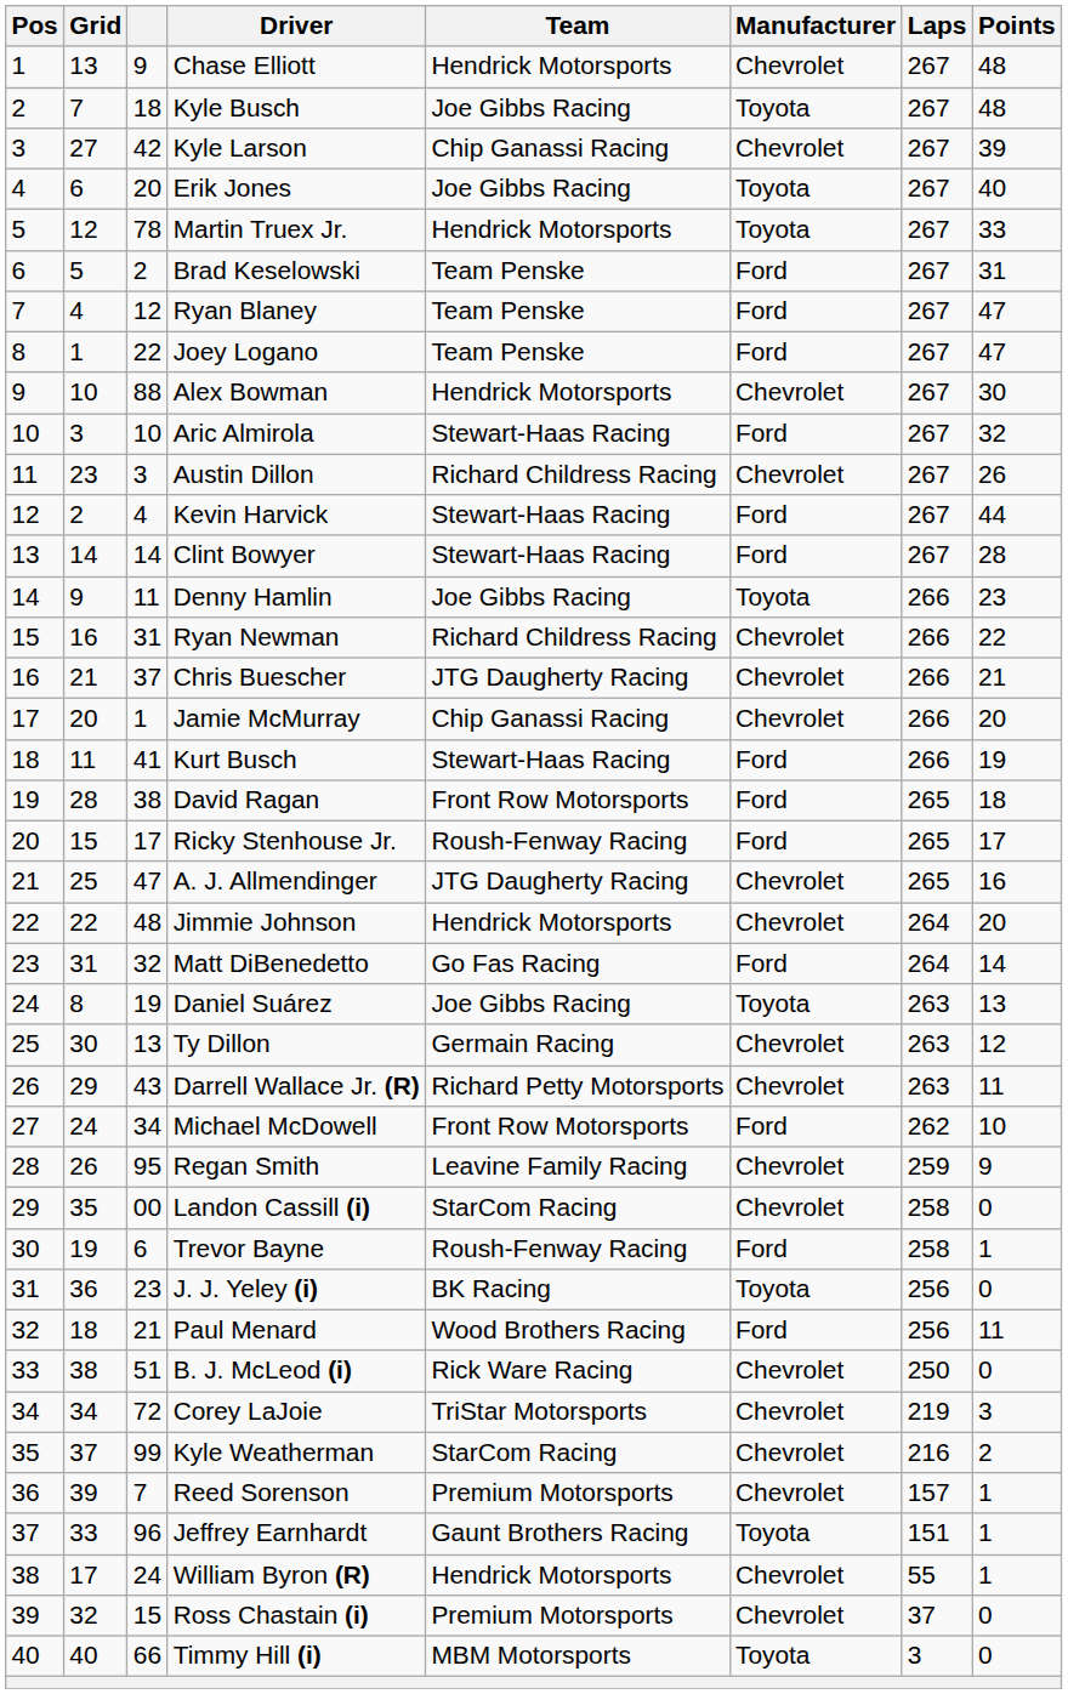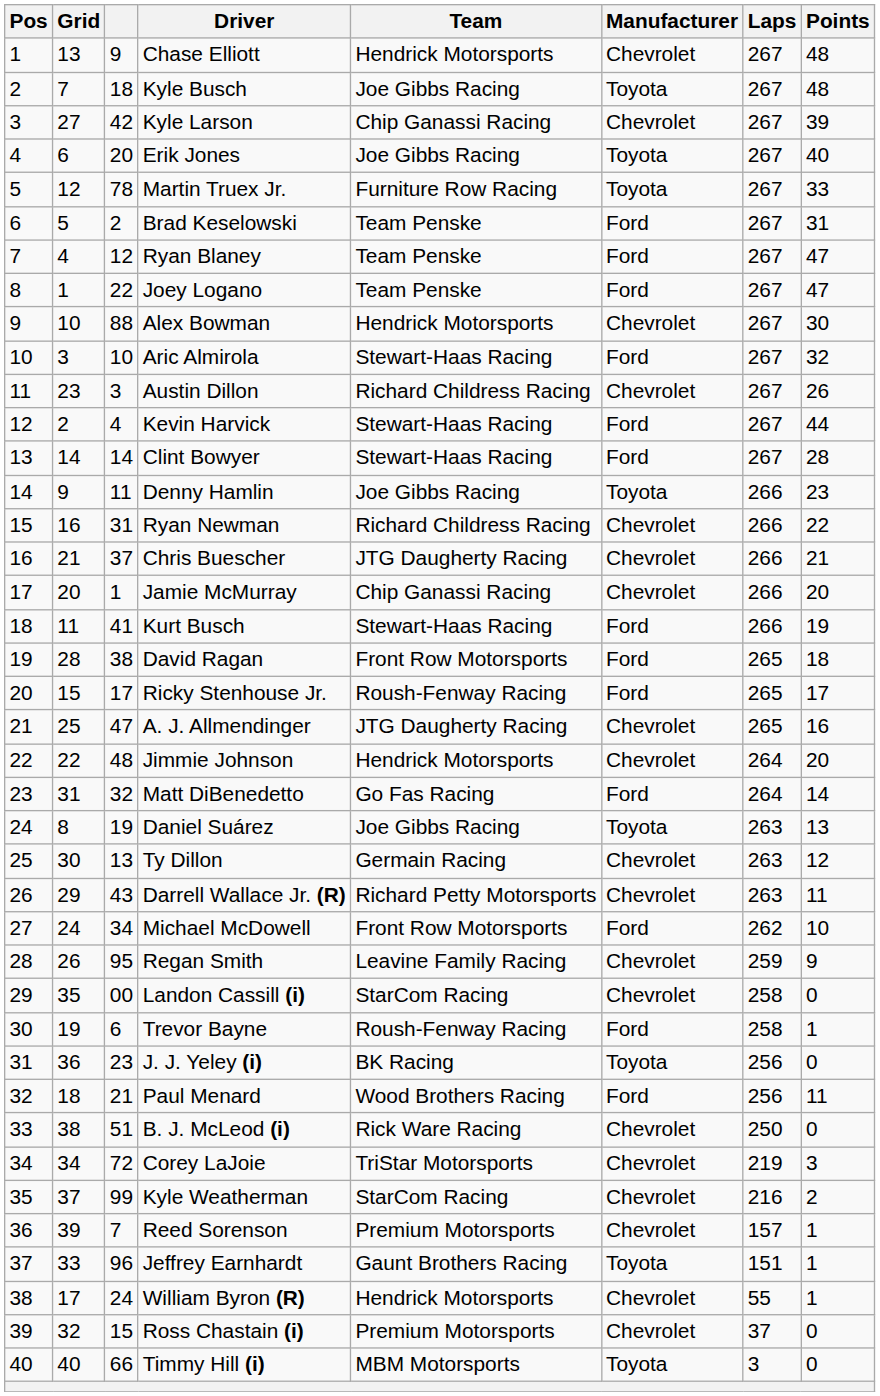 <table class="wikitable" style="font-size:98%">
 <tr>
 <th>Pos</th>
 <th>Grid</th>
 <th></th>
 <th>Driver</th>
 <th>Team</th>
 <th>Manufacturer</th>
 <th>Laps</th>
 <th>Points</th>
 </tr>
 <tr>
 <td>1</td>
 <td>13</td>
 <td>9</td>
 <td>Chase Elliott</td>
 <td>Hendrick Motorsports</td>
 <td>Chevrolet</td>
 <td>267</td>
 <td>48</td>
 </tr>
 <tr>
 <td>2</td>
 <td>7</td>
 <td>18</td>
 <td>Kyle Busch</td>
 <td>Joe Gibbs Racing</td>
 <td>Toyota</td>
 <td>267</td>
 <td>48</td>
 </tr>
 <tr>
 <td>3</td>
 <td>27</td>
 <td>42</td>
 <td>Kyle Larson</td>
 <td>Chip Ganassi Racing</td>
 <td>Chevrolet</td>
 <td>267</td>
 <td>39</td>
 </tr>
 <tr>
 <td>4</td>
 <td>6</td>
 <td>20</td>
 <td>Erik Jones</td>
 <td>Joe Gibbs Racing</td>
 <td>Toyota</td>
 <td>267</td>
 <td>40</td>
 </tr>
 <tr>
 <td>5</td>
 <td>12</td>
 <td>78</td>
 <td>Martin Truex Jr.</td>
-<td>Hendrick Motorsports</td>
+<td>Furniture Row Racing</td>
 <td>Toyota</td>
 <td>267</td>
 <td>33</td>
 </tr>
 <tr>
 <td>6</td>
 <td>5</td>
 <td>2</td>
 <td>Brad Keselowski</td>
 <td>Team Penske</td>
 <td>Ford</td>
 <td>267</td>
 <td>31</td>
 </tr>
 <tr>
 <td>7</td>
 <td>4</td>
 <td>12</td>
 <td>Ryan Blaney</td>
 <td>Team Penske</td>
 <td>Ford</td>
 <td>267</td>
 <td>47</td>
 </tr>
 <tr>
 <td>8</td>
 <td>1</td>
 <td>22</td>
 <td>Joey Logano</td>
 <td>Team Penske</td>
 <td>Ford</td>
 <td>267</td>
 <td>47</td>
 </tr>
 <tr>
 <td>9</td>
 <td>10</td>
 <td>88</td>
 <td>Alex Bowman</td>
 <td>Hendrick Motorsports</td>
 <td>Chevrolet</td>
 <td>267</td>
 <td>30</td>
 </tr>
 <tr>
 <td>10</td>
 <td>3</td>
 <td>10</td>
 <td>Aric Almirola</td>
 <td>Stewart-Haas Racing</td>
 <td>Ford</td>
 <td>267</td>
 <td>32</td>
 </tr>
 <tr>
 <td>11</td>
 <td>23</td>
 <td>3</td>
 <td>Austin Dillon</td>
 <td>Richard Childress Racing</td>
 <td>Chevrolet</td>
 <td>267</td>
 <td>26</td>
 </tr>
 <tr>
 <td>12</td>
 <td>2</td>
 <td>4</td>
 <td>Kevin Harvick</td>
 <td>Stewart-Haas Racing</td>
 <td>Ford</td>
 <td>267</td>
 <td>44</td>
 </tr>
 <tr>
 <td>13</td>
 <td>14</td>
 <td>14</td>
 <td>Clint Bowyer</td>
 <td>Stewart-Haas Racing</td>
 <td>Ford</td>
 <td>267</td>
 <td>28</td>
 </tr>
 <tr>
 <td>14</td>
 <td>9</td>
 <td>11</td>
 <td>Denny Hamlin</td>
 <td>Joe Gibbs Racing</td>
 <td>Toyota</td>
 <td>266</td>
 <td>23</td>
 </tr>
 <tr>
 <td>15</td>
 <td>16</td>
 <td>31</td>
 <td>Ryan Newman</td>
 <td>Richard Childress Racing</td>
 <td>Chevrolet</td>
 <td>266</td>
 <td>22</td>
 </tr>
 <tr>
 <td>16</td>
 <td>21</td>
 <td>37</td>
 <td>Chris Buescher</td>
 <td>JTG Daugherty Racing</td>
 <td>Chevrolet</td>
 <td>266</td>
 <td>21</td>
 </tr>
 <tr>
 <td>17</td>
 <td>20</td>
 <td>1</td>
 <td>Jamie McMurray</td>
 <td>Chip Ganassi Racing</td>
 <td>Chevrolet</td>
 <td>266</td>
 <td>20</td>
 </tr>
 <tr>
 <td>18</td>
 <td>11</td>
 <td>41</td>
 <td>Kurt Busch</td>
 <td>Stewart-Haas Racing</td>
 <td>Ford</td>
 <td>266</td>
 <td>19</td>
 </tr>
 <tr>
 <td>19</td>
 <td>28</td>
 <td>38</td>
 <td>David Ragan</td>
 <td>Front Row Motorsports</td>
 <td>Ford</td>
 <td>265</td>
 <td>18</td>
 </tr>
 <tr>
 <td>20</td>
 <td>15</td>
 <td>17</td>
 <td>Ricky Stenhouse Jr.</td>
 <td>Roush-Fenway Racing</td>
 <td>Ford</td>
 <td>265</td>
 <td>17</td>
 </tr>
 <tr>
 <td>21</td>
 <td>25</td>
 <td>47</td>
 <td>A. J. Allmendinger</td>
 <td>JTG Daugherty Racing</td>
 <td>Chevrolet</td>
 <td>265</td>
 <td>16</td>
 </tr>
 <tr>
 <td>22</td>
 <td>22</td>
 <td>48</td>
 <td>Jimmie Johnson</td>
 <td>Hendrick Motorsports</td>
 <td>Chevrolet</td>
 <td>264</td>
 <td>20</td>
 </tr>
 <tr>
 <td>23</td>
 <td>31</td>
 <td>32</td>
 <td>Matt DiBenedetto</td>
 <td>Go Fas Racing</td>
 <td>Ford</td>
 <td>264</td>
 <td>14</td>
 </tr>
 <tr>
 <td>24</td>
 <td>8</td>
 <td>19</td>
 <td>Daniel Suárez</td>
 <td>Joe Gibbs Racing</td>
 <td>Toyota</td>
 <td>263</td>
 <td>13</td>
 </tr>
 <tr>
 <td>25</td>
 <td>30</td>
 <td>13</td>
 <td>Ty Dillon</td>
 <td>Germain Racing</td>
 <td>Chevrolet</td>
 <td>263</td>
 <td>12</td>
 </tr>
 <tr>
 <td>26</td>
 <td>29</td>
 <td>43</td>
 <td>Darrell Wallace Jr. <strong>(R)</strong></td>
 <td>Richard Petty Motorsports</td>
 <td>Chevrolet</td>
 <td>263</td>
 <td>11</td>
 </tr>
 <tr>
 <td>27</td>
 <td>24</td>
 <td>34</td>
 <td>Michael McDowell</td>
 <td>Front Row Motorsports</td>
 <td>Ford</td>
 <td>262</td>
 <td>10</td>
 </tr>
 <tr>
 <td>28</td>
 <td>26</td>
 <td>95</td>
 <td>Regan Smith</td>
 <td>Leavine Family Racing</td>
 <td>Chevrolet</td>
 <td>259</td>
 <td>9</td>
 </tr>
 <tr>
 <td>29</td>
 <td>35</td>
 <td>00</td>
 <td>Landon Cassill <strong>(i)</strong></td>
 <td>StarCom Racing</td>
 <td>Chevrolet</td>
 <td>258</td>
 <td>0</td>
 </tr>
 <tr>
 <td>30</td>
 <td>19</td>
 <td>6</td>
 <td>Trevor Bayne</td>
 <td>Roush-Fenway Racing</td>
 <td>Ford</td>
 <td>258</td>
 <td>1</td>
 </tr>
 <tr>
 <td>31</td>
 <td>36</td>
 <td>23</td>
 <td>J. J. Yeley <strong>(i)</strong></td>
 <td>BK Racing</td>
 <td>Toyota</td>
 <td>256</td>
 <td>0</td>
 </tr>
 <tr>
 <td>32</td>
 <td>18</td>
 <td>21</td>
 <td>Paul Menard</td>
 <td>Wood Brothers Racing</td>
 <td>Ford</td>
 <td>256</td>
 <td>11</td>
 </tr>
 <tr>
 <td>33</td>
 <td>38</td>
 <td>51</td>
 <td>B. J. McLeod <strong>(i)</strong></td>
 <td>Rick Ware Racing</td>
 <td>Chevrolet</td>
 <td>250</td>
 <td>0</td>
 </tr>
 <tr>
 <td>34</td>
 <td>34</td>
 <td>72</td>
 <td>Corey LaJoie</td>
 <td>TriStar Motorsports</td>
 <td>Chevrolet</td>
 <td>219</td>
 <td>3</td>
 </tr>
 <tr>
 <td>35</td>
 <td>37</td>
 <td>99</td>
 <td>Kyle Weatherman</td>
 <td>StarCom Racing</td>
 <td>Chevrolet</td>
 <td>216</td>
 <td>2</td>
 </tr>
 <tr>
 <td>36</td>
 <td>39</td>
 <td>7</td>
 <td>Reed Sorenson</td>
 <td>Premium Motorsports</td>
 <td>Chevrolet</td>
 <td>157</td>
 <td>1</td>
 </tr>
 <tr>
 <td>37</td>
 <td>33</td>
 <td>96</td>
 <td>Jeffrey Earnhardt</td>
 <td>Gaunt Brothers Racing</td>
 <td>Toyota</td>
 <td>151</td>
 <td>1</td>
 </tr>
 <tr>
 <td>38</td>
 <td>17</td>
 <td>24</td>
 <td>William Byron <strong>(R)</strong></td>
 <td>Hendrick Motorsports</td>
 <td>Chevrolet</td>
 <td>55</td>
 <td>1</td>
 </tr>
 <tr>
 <td>39</td>
 <td>32</td>
 <td>15</td>
 <td>Ross Chastain <strong>(i)</strong></td>
 <td>Premium Motorsports</td>
 <td>Chevrolet</td>
 <td>37</td>
 <td>0</td>
 </tr>
 <tr>
 <td>40</td>
 <td>40</td>
 <td>66</td>
 <td>Timmy Hill <strong>(i)</strong></td>
 <td>MBM Motorsports</td>
 <td>Toyota</td>
 <td>3</td>
 <td>0</td>
 </tr>
 <tr>
 <th colspan="8"></th>
 </tr>
 </table>
